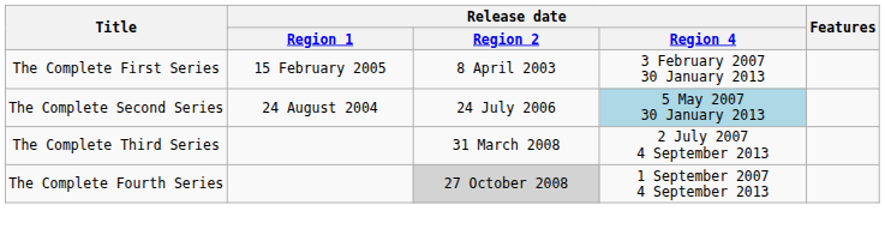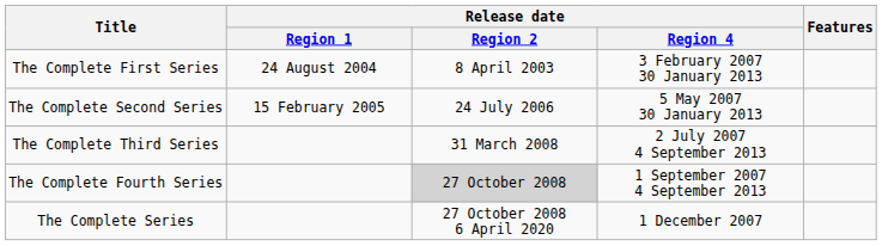 <table class="wikitable" style="text-align:center;">
 <tr>
 <th rowspan="2">Title</th>
 <th colspan="3">Release date</th>
 <th rowspan="2">Features</th>
 </tr>
 <tr>
 <th width="170"><a href='#'>Region 1</a></th>
 <th width="170"><a href='#'>Region 2</a></th>
 <th width="190"><a href='#'>Region 4</a></th>
 </tr>
 <tr>
 <td>The Complete First Series</td>
-<td>15 February 2005</td>
+<td>24 August 2004</td>
 <td>8 April 2003</td>
 <td>3 February 2007<br>30 January 2013 </td>
 <td></td>
 </tr>
 <tr>
 <td>The Complete Second Series</td>
-<td>24 August 2004</td>
+<td>15 February 2005</td>
 <td>24 July 2006</td>
-<td style="background: lightblue;">5 May 2007<br>30 January 2013 </td>
+<td>5 May 2007<br>30 January 2013 </td>
 <td></td>
 </tr>
 <tr>
 <td>The Complete Third Series</td>
 <td></td>
 <td>31 March 2008</td>
 <td>2 July 2007<br>4 September 2013 </td>
 <td></td>
 </tr>
 <tr>
 <td>The Complete Fourth Series</td>
 <td></td>
 <td style="background: lightgrey;">27 October 2008</td>
 <td>1 September 2007<br>4 September 2013 </td>
 <td></td>
 </tr>
+<tr>
+<td>The Complete Series</td>
+<td></td>
+<td>27 October 2008<br>6 April 2020 </td>
+<td>1 December 2007</td>
+<td></td>
+</tr>
 </table>
